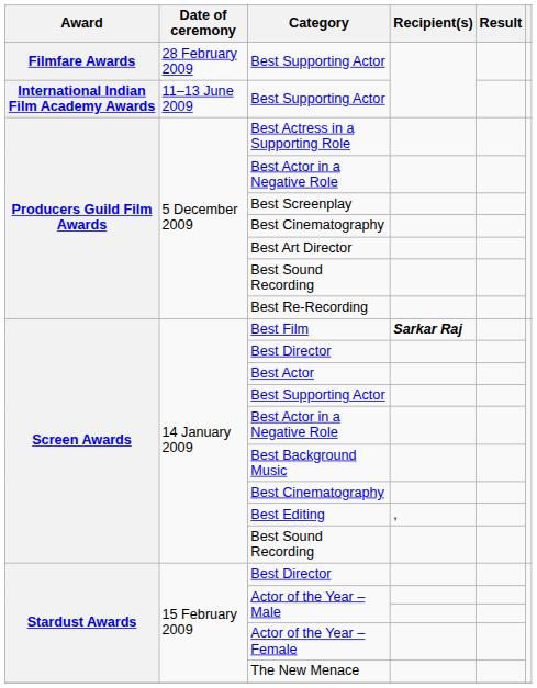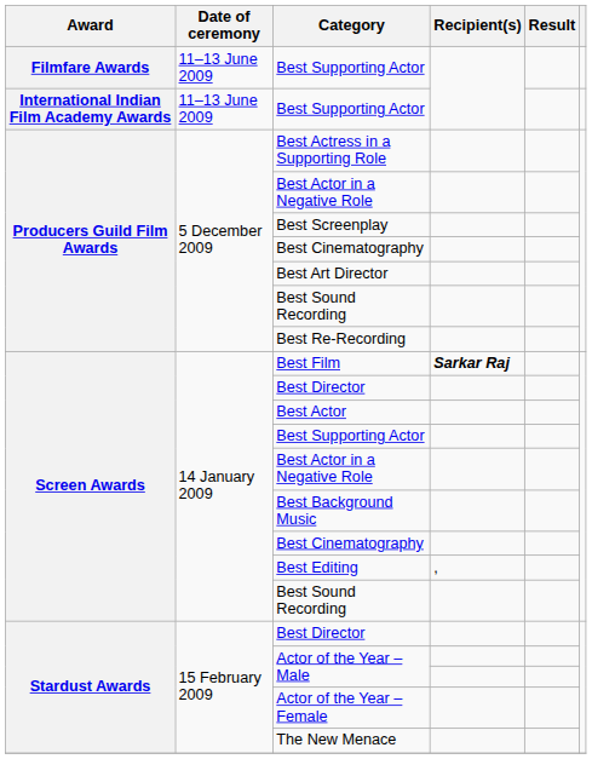 <table class="wikitable plainrowheaders sortable">
 <tr>
 <th scope="col">Award</th>
 <th scope="col">Date of ceremony</th>
 <th scope="col">Category</th>
 <th scope="col">Recipient(s)</th>
 <th scope="col">Result</th>
 <th scope="col" class="unsortable"></th>
 </tr>
 <tr>
 <th scope="row"><a href='#'>Filmfare Awards</a></th>
-<td><a href='#'>28 February 2009</a></td>
+<td><a href='#'>11–13 June 2009</a></td>
 <td><a href='#'>Best Supporting Actor</a></td>
 <td rowspan="2"></td>
 <td></td>
 <td style="text-align:center;"></td>
 </tr>
 <tr>
 <th scope="row"><a href='#'>International Indian Film Academy Awards</a></th>
 <td><a href='#'>11–13 June 2009</a></td>
 <td><a href='#'>Best Supporting Actor</a></td>
 <td></td>
 <td style="text-align:center;"></td>
 </tr>
 <tr>
 <th scope="row" rowspan="7"><a href='#'>Producers Guild Film Awards</a></th>
 <td rowspan="7">5 December 2009</td>
 <td><a href='#'>Best Actress in a Supporting Role</a></td>
 <td></td>
 <td></td>
 <td style="text-align:center;" rowspan="7"><br></td>
 </tr>
 <tr>
 <td><a href='#'>Best Actor in a Negative Role</a></td>
 <td></td>
 <td></td>
 </tr>
 <tr>
 <td>Best Screenplay</td>
 <td></td>
 <td></td>
 </tr>
 <tr>
 <td>Best Cinematography</td>
 <td></td>
 <td></td>
 </tr>
 <tr>
 <td>Best Art Director</td>
 <td></td>
 <td></td>
 </tr>
 <tr>
 <td>Best Sound Recording</td>
 <td></td>
 <td></td>
 </tr>
 <tr>
 <td>Best Re-Recording</td>
 <td></td>
 <td></td>
 </tr>
 <tr>
 <th scope="row" rowspan="9"><a href='#'>Screen Awards</a></th>
 <td rowspan="9">14 January 2009</td>
 <td><a href='#'>Best Film</a></td>
 <td><strong><em>Sarkar Raj</em></strong></td>
 <td></td>
 <td style="text-align:center;" rowspan="9"></td>
 </tr>
 <tr>
 <td><a href='#'>Best Director</a></td>
 <td></td>
 <td></td>
 </tr>
 <tr>
 <td><a href='#'>Best Actor</a></td>
 <td></td>
 <td></td>
 </tr>
 <tr>
 <td><a href='#'>Best Supporting Actor</a></td>
 <td></td>
 <td></td>
 </tr>
 <tr>
 <td><a href='#'>Best Actor in a Negative Role</a></td>
 <td></td>
 <td></td>
 </tr>
 <tr>
 <td><a href='#'>Best Background Music</a></td>
 <td></td>
 <td></td>
 </tr>
 <tr>
 <td><a href='#'>Best Cinematography</a></td>
 <td></td>
 <td></td>
 </tr>
 <tr>
 <td><a href='#'>Best Editing</a></td>
 <td>, </td>
 <td></td>
 </tr>
 <tr>
 <td>Best Sound Recording</td>
 <td></td>
 <td></td>
 </tr>
 <tr>
 <th scope="row" rowspan="5"><a href='#'>Stardust Awards</a></th>
 <td rowspan="5">15 February 2009</td>
 <td><a href='#'>Best Director</a></td>
 <td></td>
 <td></td>
 <td style="text-align:center;" rowspan="5"></td>
 </tr>
 <tr>
 <td rowspan="2"><a href='#'>Actor of the Year – Male</a></td>
 <td></td>
 <td></td>
 </tr>
 <tr>
 <td></td>
 <td></td>
 </tr>
 <tr>
 <td><a href='#'>Actor of the Year – Female</a></td>
 <td></td>
 <td></td>
 </tr>
 <tr>
 <td>The New Menace</td>
 <td></td>
 <td></td>
 </tr>
 <tr>
 </tr>
 </table>
